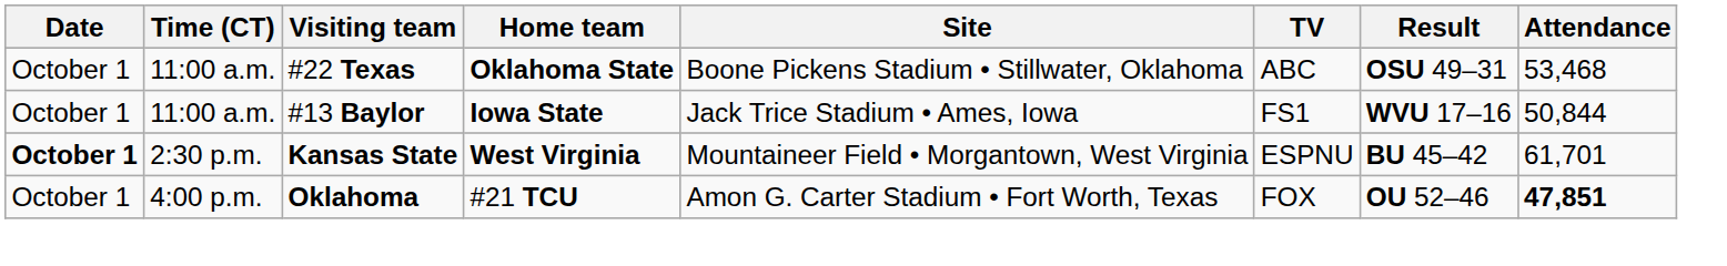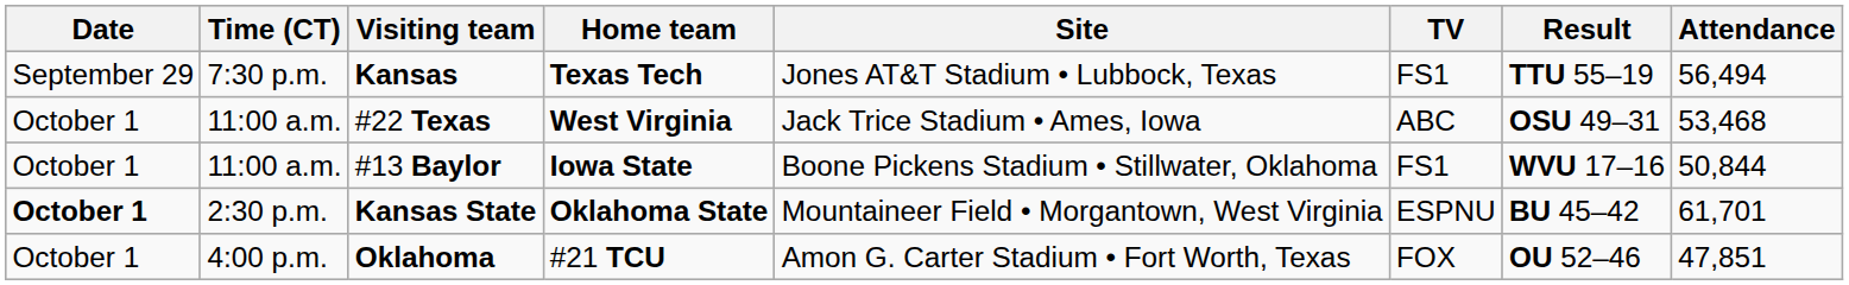 <table class="wikitable" style="font-size:95%;">
 <tr>
 <th>Date</th>
 <th>Time (CT)</th>
 <th>Visiting team</th>
 <th>Home team</th>
 <th>Site</th>
 <th>TV</th>
 <th>Result</th>
 <th>Attendance</th>
 </tr>
 <tr bgcolor=>
+<td>September 29</td>
+<td>7:30 p.m.</td>
+<td><strong>Kansas</strong></td>
+<td><strong>Texas Tech</strong></td>
+<td>Jones AT&T Stadium • Lubbock, Texas</td>
+<td>FS1</td>
+<td><strong>TTU</strong> 55–19</td>
+<td>56,494</td>
+</tr>
+<tr bgcolor=>
 <td>October 1</td>
 <td>11:00 a.m.</td>
 <td>#22 <strong>Texas</strong></td>
-<td><strong>Oklahoma State</strong></td>
-<td>Boone Pickens Stadium • Stillwater, Oklahoma</td>
+<td><strong>West Virginia</strong></td>
+<td>Jack Trice Stadium • Ames, Iowa</td>
 <td>ABC</td>
 <td><strong>OSU</strong> 49–31</td>
 <td>53,468</td>
 </tr>
 <tr bgcolor=>
 <td>October 1</td>
 <td>11:00 a.m.</td>
 <td>#13 <strong>Baylor</strong></td>
 <td><strong>Iowa State</strong></td>
-<td>Jack Trice Stadium • Ames, Iowa</td>
+<td>Boone Pickens Stadium • Stillwater, Oklahoma</td>
 <td>FS1</td>
 <td><strong>WVU</strong> 17–16</td>
 <td>50,844</td>
 </tr>
 <tr bgcolor=>
 <td><strong>October 1</strong></td>
 <td>2:30 p.m.</td>
 <td><strong>Kansas State</strong></td>
-<td><strong>West Virginia</strong></td>
+<td><strong>Oklahoma State</strong></td>
 <td>Mountaineer Field • Morgantown, West Virginia</td>
 <td>ESPNU</td>
 <td><strong>BU</strong> 45–42</td>
 <td>61,701</td>
 </tr>
 <tr bgcolor=>
 <td>October 1</td>
 <td>4:00 p.m.</td>
 <td><strong>Oklahoma</strong></td>
 <td>#21 <strong>TCU</strong></td>
 <td>Amon G. Carter Stadium • Fort Worth, Texas</td>
 <td>FOX</td>
 <td><strong>OU</strong> 52–46</td>
-<td><strong>47,851</strong></td>
+<td>47,851</td>
 </tr>
 </table>
